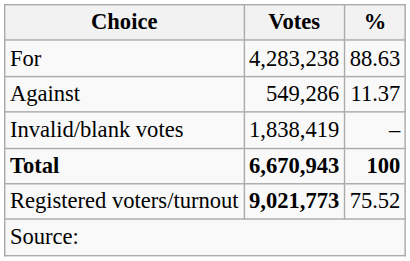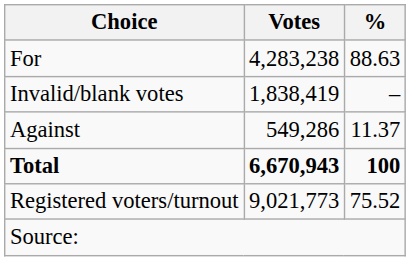 <table class=wikitable style=text-align:right>
 <tr>
 <th>Choice</th>
 <th>Votes</th>
 <th>%</th>
 </tr>
 <tr>
 <td align=left>For</td>
 <td>4,283,238</td>
 <td>88.63</td>
 </tr>
 <tr>
+<td align=left>Invalid/blank votes</td>
+<td>1,838,419</td>
+<td>–</td>
+</tr>
+<tr>
 <td align=left>Against</td>
 <td>549,286</td>
 <td>11.37</td>
-</tr>
-<tr>
-<td align=left>Invalid/blank votes</td>
-<td>1,838,419</td>
-<td>–</td>
 </tr>
 <tr>
 <td align=left><strong>Total</strong></td>
 <td><strong>6,670,943</strong></td>
 <td><strong>100</strong></td>
 </tr>
 <tr>
 <td align=left>Registered voters/turnout</td>
-<td><strong>9,021,773</strong></td>
+<td>9,021,773</td>
 <td>75.52</td>
 </tr>
 <tr>
 <td align=left colspan=3>Source: </td>
 </tr>
 </table>
